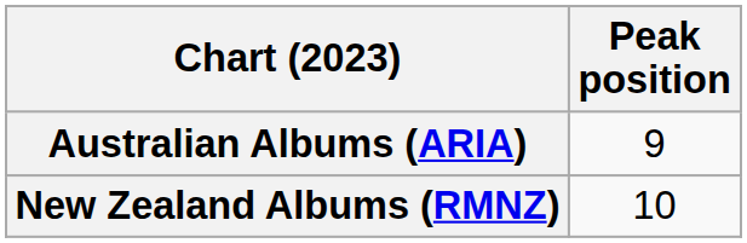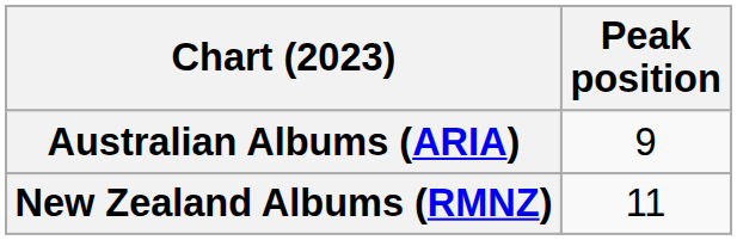 <table class="wikitable sortable plainrowheaders" style="text-align:center">
 <tr>
 <th scope="col">Chart (2023)</th>
 <th scope="col">Peak<br>position</th>
 </tr>
 <tr>
 <th scope="row">Australian Albums (<a href='#'>ARIA</a>)</th>
 <td>9</td>
 </tr>
 <tr>
 <th scope="row">New Zealand Albums (<a href='#'>RMNZ</a>)</th>
-<td>10</td>
+<td>11</td>
 </tr>
 </table>
